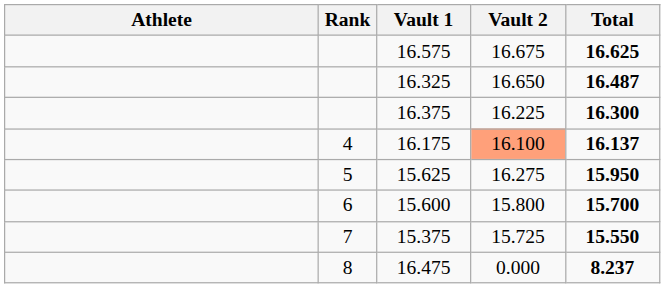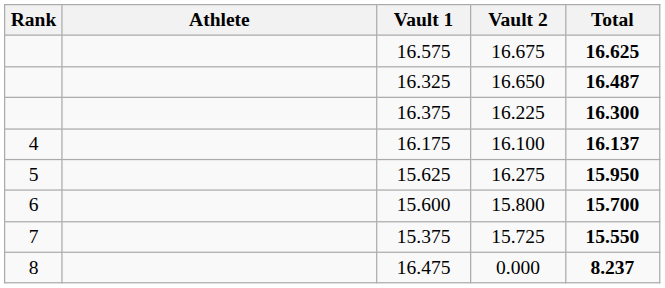 <table class=wikitable style="text-align:center">
 <tr>
+<th width=40>Rank</th>
 <th width=250>Athlete</th>
-<th width=40>Rank</th>
 <th width=70>Vault 1</th>
 <th width=70>Vault 2</th>
 <th width=70>Total</th>
 </tr>
 <tr>
+<td></td>
 <td align=left></td>
-<td></td>
 <td>16.575</td>
 <td>16.675</td>
 <td><strong>16.625</strong></td>
 </tr>
 <tr>
+<td></td>
 <td align=left></td>
-<td></td>
 <td>16.325</td>
 <td>16.650</td>
 <td><strong>16.487</strong></td>
 </tr>
 <tr>
+<td></td>
 <td align=left></td>
-<td></td>
 <td>16.375</td>
 <td>16.225</td>
 <td><strong>16.300</strong></td>
 </tr>
 <tr>
+<td>4</td>
 <td align=left></td>
-<td>4</td>
 <td>16.175</td>
-<td style="background: lightsalmon;">16.100</td>
+<td>16.100</td>
 <td><strong>16.137</strong></td>
 </tr>
 <tr>
+<td>5</td>
 <td align=left></td>
-<td>5</td>
 <td>15.625</td>
 <td>16.275</td>
 <td><strong>15.950</strong></td>
 </tr>
 <tr>
+<td>6</td>
 <td align=left></td>
-<td>6</td>
 <td>15.600</td>
 <td>15.800</td>
 <td><strong>15.700</strong></td>
 </tr>
 <tr>
+<td>7</td>
 <td align=left></td>
-<td>7</td>
 <td>15.375</td>
 <td>15.725</td>
 <td><strong>15.550</strong></td>
 </tr>
 <tr>
+<td>8</td>
 <td align=left></td>
-<td>8</td>
 <td>16.475</td>
 <td>0.000</td>
 <td><strong>8.237</strong></td>
 </tr>
 </table>
